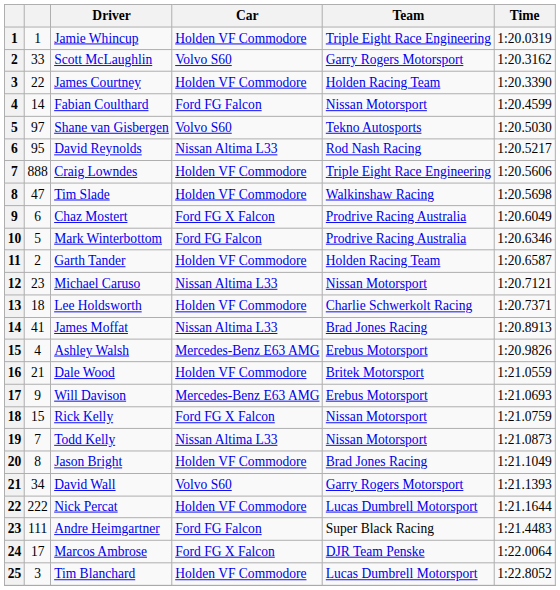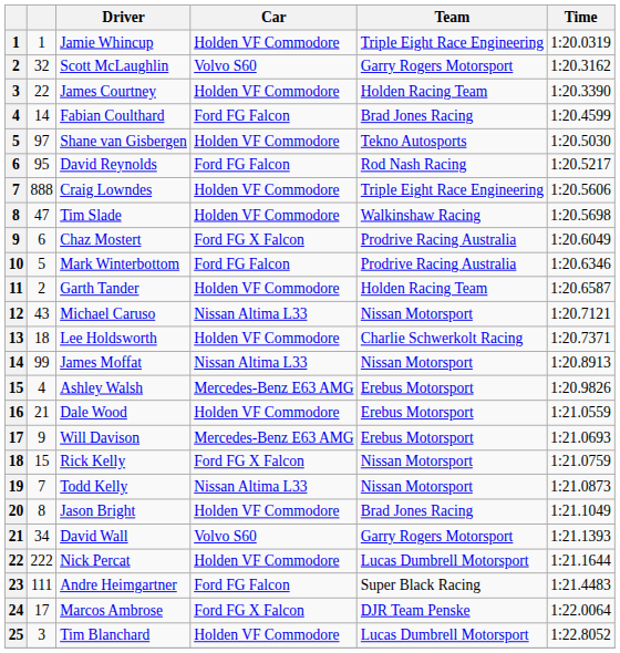 <table class="wikitable" style="font-size: 90%">
 <tr>
 <th></th>
 <th></th>
 <th>Driver</th>
 <th>Car</th>
 <th>Team</th>
 <th>Time</th>
 </tr>
 <tr>
 <th>1</th>
 <td align="center">1</td>
 <td> <a href='#'>Jamie Whincup</a></td>
 <td><a href='#'>Holden VF Commodore</a></td>
 <td><a href='#'>Triple Eight Race Engineering</a></td>
 <td>1:20.0319</td>
 </tr>
 <tr>
 <th>2</th>
-<td align="center">33</td>
+<td align="center">32</td>
 <td> <a href='#'>Scott McLaughlin</a></td>
 <td><a href='#'>Volvo S60</a></td>
 <td><a href='#'>Garry Rogers Motorsport</a></td>
 <td>1:20.3162</td>
 </tr>
 <tr>
 <th>3</th>
 <td align="center">22</td>
 <td> <a href='#'>James Courtney</a></td>
 <td><a href='#'>Holden VF Commodore</a></td>
 <td><a href='#'>Holden Racing Team</a></td>
 <td>1:20.3390</td>
 </tr>
 <tr>
 <th>4</th>
 <td align="center">14</td>
 <td> <a href='#'>Fabian Coulthard</a></td>
 <td><a href='#'>Ford FG Falcon</a></td>
-<td><a href='#'>Nissan Motorsport</a></td>
+<td><a href='#'>Brad Jones Racing</a></td>
 <td>1:20.4599</td>
 </tr>
 <tr>
 <th>5</th>
 <td align="center">97</td>
 <td> <a href='#'>Shane van Gisbergen</a></td>
-<td><a href='#'>Volvo S60</a></td>
+<td><a href='#'>Holden VF Commodore</a></td>
 <td><a href='#'>Tekno Autosports</a></td>
 <td>1:20.5030</td>
 </tr>
 <tr>
 <th>6</th>
 <td align="center">95</td>
 <td> <a href='#'>David Reynolds</a></td>
-<td><a href='#'>Nissan Altima L33</a></td>
+<td><a href='#'>Ford FG Falcon</a></td>
 <td><a href='#'>Rod Nash Racing</a></td>
 <td>1:20.5217</td>
 </tr>
 <tr>
 <th>7</th>
 <td align="center">888</td>
 <td> <a href='#'>Craig Lowndes</a></td>
 <td><a href='#'>Holden VF Commodore</a></td>
 <td><a href='#'>Triple Eight Race Engineering</a></td>
 <td>1:20.5606</td>
 </tr>
 <tr>
 <th>8</th>
 <td align="center">47</td>
 <td> <a href='#'>Tim Slade</a></td>
 <td><a href='#'>Holden VF Commodore</a></td>
 <td><a href='#'>Walkinshaw Racing</a></td>
 <td>1:20.5698</td>
 </tr>
 <tr>
 <th>9</th>
 <td align="center">6</td>
 <td> <a href='#'>Chaz Mostert</a></td>
 <td><a href='#'>Ford FG X Falcon</a></td>
 <td><a href='#'>Prodrive Racing Australia</a></td>
 <td>1:20.6049</td>
 </tr>
 <tr>
 <th>10</th>
 <td align="center">5</td>
 <td> <a href='#'>Mark Winterbottom</a></td>
 <td><a href='#'>Ford FG Falcon</a></td>
 <td><a href='#'>Prodrive Racing Australia</a></td>
 <td>1:20.6346</td>
 </tr>
 <tr>
 <th>11</th>
 <td align="center">2</td>
 <td> <a href='#'>Garth Tander</a></td>
 <td><a href='#'>Holden VF Commodore</a></td>
 <td><a href='#'>Holden Racing Team</a></td>
 <td>1:20.6587</td>
 </tr>
 <tr>
 <th>12</th>
-<td align="center">23</td>
+<td align="center">43</td>
 <td> <a href='#'>Michael Caruso</a></td>
 <td><a href='#'>Nissan Altima L33</a></td>
 <td><a href='#'>Nissan Motorsport</a></td>
 <td>1:20.7121</td>
 </tr>
 <tr>
 <th>13</th>
 <td align="center">18</td>
 <td> <a href='#'>Lee Holdsworth</a></td>
 <td><a href='#'>Holden VF Commodore</a></td>
 <td><a href='#'>Charlie Schwerkolt Racing</a></td>
 <td>1:20.7371</td>
 </tr>
 <tr>
 <th>14</th>
-<td align="center">41</td>
+<td align="center">99</td>
 <td> <a href='#'>James Moffat</a></td>
 <td><a href='#'>Nissan Altima L33</a></td>
-<td><a href='#'>Brad Jones Racing</a></td>
+<td><a href='#'>Nissan Motorsport</a></td>
 <td>1:20.8913</td>
 </tr>
 <tr>
 <th>15</th>
 <td align="center">4</td>
 <td> <a href='#'>Ashley Walsh</a></td>
 <td><a href='#'>Mercedes-Benz E63 AMG</a></td>
 <td><a href='#'>Erebus Motorsport</a></td>
 <td>1:20.9826</td>
 </tr>
 <tr>
 <th>16</th>
 <td align="center">21</td>
 <td> <a href='#'>Dale Wood</a></td>
 <td><a href='#'>Holden VF Commodore</a></td>
-<td><a href='#'>Britek Motorsport</a></td>
+<td><a href='#'>Erebus Motorsport</a></td>
 <td>1:21.0559</td>
 </tr>
 <tr>
 <th>17</th>
 <td align="center">9</td>
 <td> <a href='#'>Will Davison</a></td>
 <td><a href='#'>Mercedes-Benz E63 AMG</a></td>
 <td><a href='#'>Erebus Motorsport</a></td>
 <td>1:21.0693</td>
 </tr>
 <tr>
 <th>18</th>
 <td align="center">15</td>
 <td> <a href='#'>Rick Kelly</a></td>
 <td><a href='#'>Ford FG X Falcon</a></td>
 <td><a href='#'>Nissan Motorsport</a></td>
 <td>1:21.0759</td>
 </tr>
 <tr>
 <th>19</th>
 <td align="center">7</td>
 <td> <a href='#'>Todd Kelly</a></td>
 <td><a href='#'>Nissan Altima L33</a></td>
 <td><a href='#'>Nissan Motorsport</a></td>
 <td>1:21.0873</td>
 </tr>
 <tr>
 <th>20</th>
 <td align="center">8</td>
 <td> <a href='#'>Jason Bright</a></td>
 <td><a href='#'>Holden VF Commodore</a></td>
 <td><a href='#'>Brad Jones Racing</a></td>
 <td>1:21.1049</td>
 </tr>
 <tr>
 <th>21</th>
 <td align="center">34</td>
 <td> <a href='#'>David Wall</a></td>
 <td><a href='#'>Volvo S60</a></td>
 <td><a href='#'>Garry Rogers Motorsport</a></td>
 <td>1:21.1393</td>
 </tr>
 <tr>
 <th>22</th>
 <td align="center">222</td>
 <td> <a href='#'>Nick Percat</a></td>
 <td><a href='#'>Holden VF Commodore</a></td>
 <td><a href='#'>Lucas Dumbrell Motorsport</a></td>
 <td>1:21.1644</td>
 </tr>
 <tr>
 <th>23</th>
 <td align="center">111</td>
 <td> <a href='#'>Andre Heimgartner</a></td>
 <td><a href='#'>Ford FG Falcon</a></td>
 <td>Super Black Racing</td>
 <td>1:21.4483</td>
 </tr>
 <tr>
 <th>24</th>
 <td align="center">17</td>
 <td> <a href='#'>Marcos Ambrose</a></td>
 <td><a href='#'>Ford FG X Falcon</a></td>
 <td><a href='#'>DJR Team Penske</a></td>
 <td>1:22.0064</td>
 </tr>
 <tr>
 <th>25</th>
 <td align="center">3</td>
 <td> <a href='#'>Tim Blanchard</a></td>
 <td><a href='#'>Holden VF Commodore</a></td>
 <td><a href='#'>Lucas Dumbrell Motorsport</a></td>
 <td>1:22.8052</td>
 </tr>
 <tr>
 </tr>
 </table>
